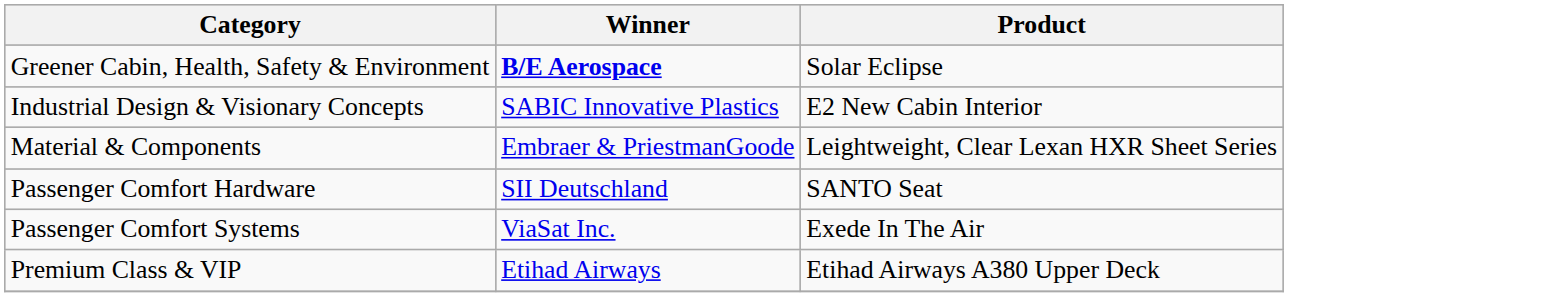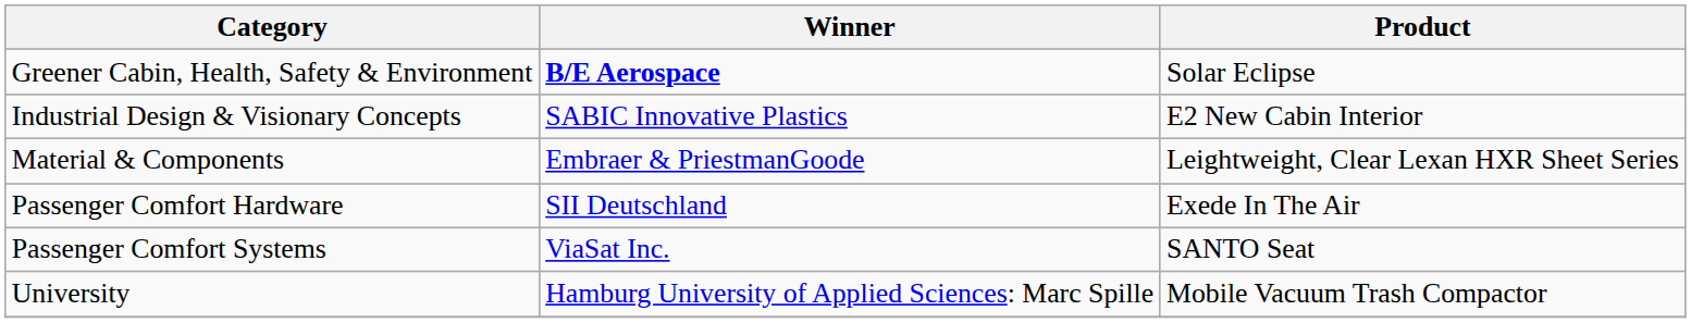 <table class="wikitable">
 <tr>
 <th>Category</th>
 <th>Winner</th>
 <th>Product</th>
 </tr>
 <tr>
 <td>Greener Cabin, Health, Safety & Environment</td>
 <td><strong><a href='#'>B/E Aerospace</a></strong></td>
 <td>Solar Eclipse</td>
 </tr>
 <tr>
 <td>Industrial Design & Visionary Concepts</td>
 <td><a href='#'>SABIC Innovative Plastics</a></td>
 <td>E2 New Cabin Interior</td>
 </tr>
 <tr>
 <td>Material & Components</td>
 <td><a href='#'>Embraer & PriestmanGoode</a></td>
 <td>Leightweight, Clear Lexan HXR Sheet Series</td>
 </tr>
 <tr>
 <td>Passenger Comfort Hardware</td>
 <td><a href='#'>SII Deutschland</a></td>
-<td>SANTO Seat</td>
+<td>Exede In The Air</td>
 </tr>
 <tr>
 <td>Passenger Comfort Systems</td>
 <td><a href='#'>ViaSat Inc.</a></td>
-<td>Exede In The Air</td>
+<td>SANTO Seat</td>
 </tr>
 <tr>
-<td>Premium Class & VIP</td>
-<td><a href='#'>Etihad Airways</a></td>
-<td>Etihad Airways A380 Upper Deck</td>
+<td>University</td>
+<td><a href='#'>Hamburg University of Applied Sciences</a>: Marc Spille</td>
+<td>Mobile Vacuum Trash Compactor</td>
 </tr>
 <tr>
 </tr>
 </table>
